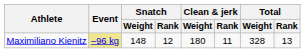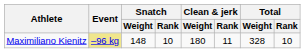 <table class="wikitable" style="font-size:90%;text-align:center">
 <tr>
 <th rowspan=2>Athlete</th>
 <th rowspan=2>Event</th>
 <th colspan=2>Snatch</th>
 <th colspan=2>Clean & jerk</th>
 <th colspan=2>Total</th>
 </tr>
 <tr style=font-size:95%>
 <th>Weight</th>
 <th>Rank</th>
 <th>Weight</th>
 <th>Rank</th>
 <th>Weight</th>
 <th>Rank</th>
 </tr>
 <tr>
 <td style="text-align:left"><a href='#'>Maximiliano Kienitz</a></td>
 <td style="background: khaki; text-align:left"><a href='#'>–96 kg</a></td>
 <td>148</td>
-<td>12</td>
+<td>10</td>
 <td>180</td>
 <td>11</td>
 <td>328</td>
-<td>13</td>
+<td>10</td>
 </tr>
 </table>
